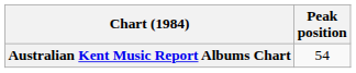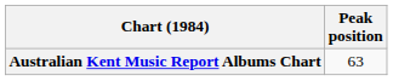 <table class="wikitable plainrowheaders" style="text-align:center">
 <tr>
 <th>Chart (1984)</th>
 <th>Peak<br>position</th>
 </tr>
 <tr>
 <th scope="row">Australian <a href='#'>Kent Music Report</a> Albums Chart</th>
-<td>54</td>
+<td>63</td>
 </tr>
 </table>
